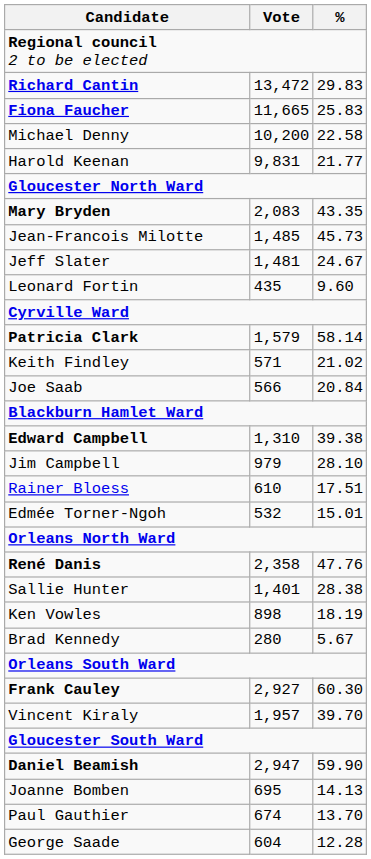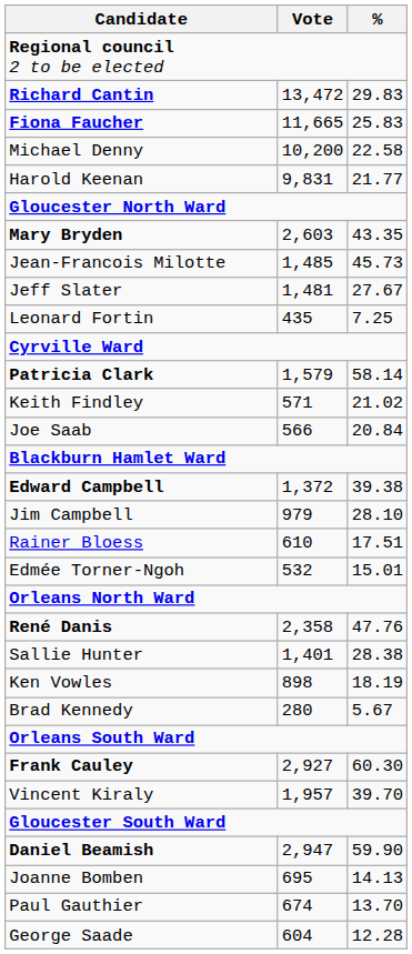 <table class="wikitable">
 <tr>
 <th bgcolor="#DDDDFF" width="200px">Candidate</th>
 <th bgcolor="#DDDDFF">Vote</th>
 <th bgcolor="#DDDDFF">%</th>
 </tr>
 <tr>
 <td colspan="4"><strong>Regional council</strong> <br> <em>2 to be elected</em></td>
 </tr>
 <tr>
 <td><strong><a href='#'>Richard Cantin</a></strong></td>
 <td>13,472</td>
 <td>29.83</td>
 </tr>
 <tr>
 <td><strong><a href='#'>Fiona Faucher</a></strong></td>
 <td>11,665</td>
 <td>25.83</td>
 </tr>
 <tr>
 <td>Michael Denny</td>
 <td>10,200</td>
 <td>22.58</td>
 </tr>
 <tr>
 <td>Harold Keenan</td>
 <td>9,831</td>
 <td>21.77</td>
 </tr>
 <tr>
 <td colspan="4"><strong><a href='#'>Gloucester North Ward</a></strong></td>
 </tr>
 <tr>
 <td><strong>Mary Bryden</strong></td>
-<td>2,083</td>
+<td>2,603</td>
 <td>43.35</td>
 </tr>
 <tr>
 <td>Jean-Francois Milotte</td>
 <td>1,485</td>
 <td>45.73</td>
 </tr>
 <tr>
 <td>Jeff Slater</td>
 <td>1,481</td>
-<td>24.67</td>
+<td>27.67</td>
 </tr>
 <tr>
 <td>Leonard Fortin</td>
 <td>435</td>
-<td>9.60</td>
+<td>7.25</td>
 </tr>
 <tr>
 <td colspan="4"><strong><a href='#'>Cyrville Ward</a></strong></td>
 </tr>
 <tr>
 <td><strong>Patricia Clark</strong></td>
 <td>1,579</td>
 <td>58.14</td>
 </tr>
 <tr>
 <td>Keith Findley</td>
 <td>571</td>
 <td>21.02</td>
 </tr>
 <tr>
 <td>Joe Saab</td>
 <td>566</td>
 <td>20.84</td>
 </tr>
 <tr>
 <td colspan="4"><strong><a href='#'>Blackburn Hamlet Ward</a></strong></td>
 </tr>
 <tr>
 <td><strong>Edward Campbell</strong></td>
-<td>1,310</td>
+<td>1,372</td>
 <td>39.38</td>
 </tr>
 <tr>
 <td>Jim Campbell</td>
 <td>979</td>
 <td>28.10</td>
 </tr>
 <tr>
 <td><a href='#'>Rainer Bloess</a></td>
 <td>610</td>
 <td>17.51</td>
 </tr>
 <tr>
 <td>Edmée Torner-Ngoh</td>
 <td>532</td>
 <td>15.01</td>
 </tr>
 <tr>
 <td colspan="4"><strong><a href='#'>Orleans North Ward</a></strong></td>
 </tr>
 <tr>
 <td><strong>René Danis</strong></td>
 <td>2,358</td>
 <td>47.76</td>
 </tr>
 <tr>
 <td>Sallie Hunter</td>
 <td>1,401</td>
 <td>28.38</td>
 </tr>
 <tr>
 <td>Ken Vowles</td>
 <td>898</td>
 <td>18.19</td>
 </tr>
 <tr>
 <td>Brad Kennedy</td>
 <td>280</td>
 <td>5.67</td>
 </tr>
 <tr>
 <td colspan="4"><strong><a href='#'>Orleans South Ward</a></strong></td>
 </tr>
 <tr>
 <td><strong>Frank Cauley</strong></td>
 <td>2,927</td>
 <td>60.30</td>
 </tr>
 <tr>
 <td>Vincent Kiraly</td>
 <td>1,957</td>
 <td>39.70</td>
 </tr>
 <tr>
 <td colspan="4"><strong><a href='#'>Gloucester South Ward</a></strong></td>
 </tr>
 <tr>
 <td><strong>Daniel Beamish</strong></td>
 <td>2,947</td>
 <td>59.90</td>
 </tr>
 <tr>
 <td>Joanne Bomben</td>
 <td>695</td>
 <td>14.13</td>
 </tr>
 <tr>
 <td>Paul Gauthier</td>
 <td>674</td>
 <td>13.70</td>
 </tr>
 <tr>
 <td>George Saade</td>
 <td>604</td>
 <td>12.28</td>
 </tr>
 </table>
